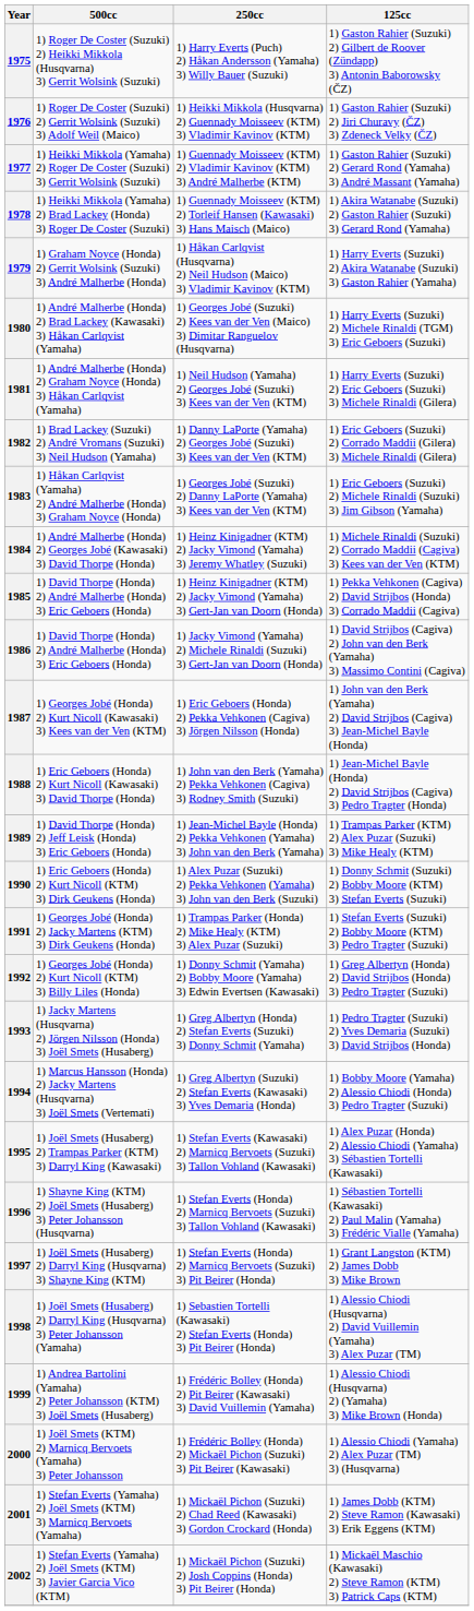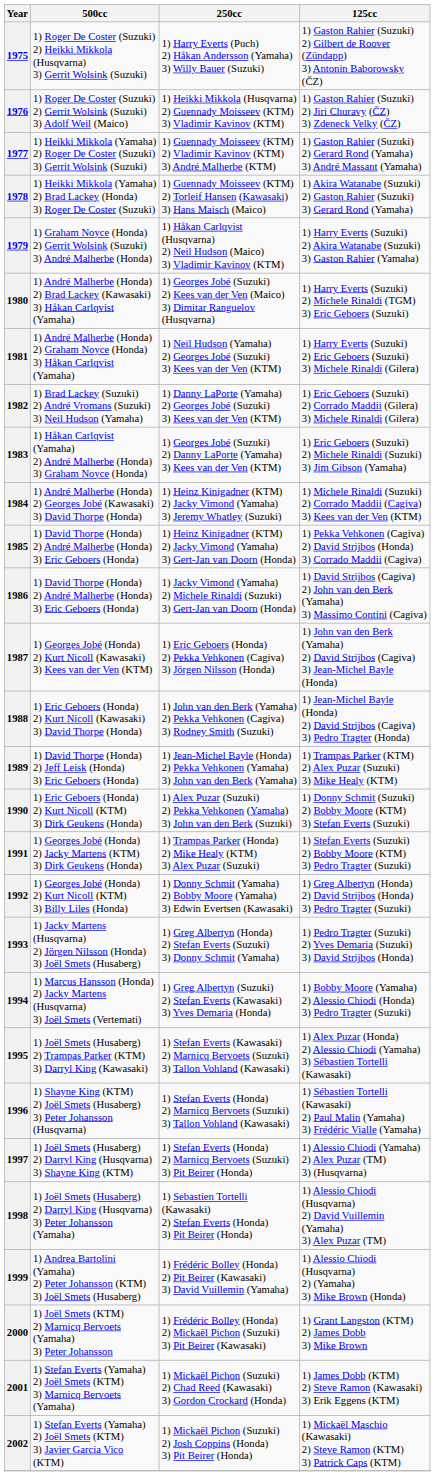 <table class="wikitable" style="font-size: 95%;">
 <tr>
 <th>Year</th>
 <th>500cc</th>
 <th>250cc</th>
 <th>125cc</th>
 </tr>
 <tr>
 <th align=center><a href='#'>1975</a></th>
 <td>1)  <a href='#'>Roger De Coster</a> (Suzuki)<br>2)  <a href='#'>Heikki Mikkola</a> (Husqvarna)<br>3)  <a href='#'>Gerrit Wolsink</a> (Suzuki)</td>
 <td>1)  <a href='#'>Harry Everts</a> (Puch)<br>2)  <a href='#'>Håkan Andersson</a> (Yamaha)<br>3)  <a href='#'>Willy Bauer</a>  (Suzuki)</td>
 <td>1)  <a href='#'>Gaston Rahier</a> (Suzuki)<br>2)  <a href='#'>Gilbert de Roover</a> (<a href='#'>Zündapp</a>)<br>3)  <a href='#'>Antonin Baborowsky</a> (ČZ)</td>
 </tr>
 <tr>
 <th align=center><a href='#'>1976</a></th>
 <td>1)  <a href='#'>Roger De Coster</a> (Suzuki)<br>2)  <a href='#'>Gerrit Wolsink</a> (Suzuki)<br>3)  <a href='#'>Adolf Weil</a> (Maico)</td>
 <td>1)  <a href='#'>Heikki Mikkola</a> (Husqvarna)<br>2)  <a href='#'>Guennady Moisseev</a> (KTM)<br>3)  <a href='#'>Vladimir Kavinov</a> (KTM)</td>
 <td>1)  <a href='#'>Gaston Rahier</a> (Suzuki)<br>2)  <a href='#'>Jiri Churavy</a> (<a href='#'>ČZ</a>)<br>3)  <a href='#'>Zdeneck Velky</a> (<a href='#'>ČZ</a>)</td>
 </tr>
 <tr>
 <th align=center><a href='#'>1977</a></th>
 <td>1)  <a href='#'>Heikki Mikkola</a> (Yamaha)<br>2)  <a href='#'>Roger De Coster</a> (Suzuki)<br>3)  <a href='#'>Gerrit Wolsink</a> (Suzuki)</td>
 <td>1)  <a href='#'>Guennady Moisseev</a> (KTM)<br>2)  <a href='#'>Vladimir Kavinov</a> (KTM)<br>3)  <a href='#'>André Malherbe</a>  (KTM)</td>
 <td>1)  <a href='#'>Gaston Rahier</a> (Suzuki)<br>2)  <a href='#'>Gerard Rond</a> (Yamaha)<br>3)  <a href='#'>André Massant</a> (Yamaha)</td>
 </tr>
 <tr>
 <th align=center><a href='#'>1978</a></th>
 <td>1)  <a href='#'>Heikki Mikkola</a> (Yamaha)<br>2)  <a href='#'>Brad Lackey</a> (Honda)<br>3)  <a href='#'>Roger De Coster</a> (Suzuki)</td>
 <td>1)  <a href='#'>Guennady Moisseev</a> (KTM)<br>2)  <a href='#'>Torleif Hansen</a> (<a href='#'>Kawasaki</a>)<br>3)  <a href='#'>Hans Maisch</a> (Maico)</td>
 <td>1)  <a href='#'>Akira Watanabe</a> (Suzuki)<br>2)  <a href='#'>Gaston Rahier</a> (Suzuki)<br>3)  <a href='#'>Gerard Rond</a> (Yamaha)</td>
 </tr>
 <tr>
 <th align=center><a href='#'>1979</a></th>
 <td>1)  <a href='#'>Graham Noyce</a> (Honda)<br>2)  <a href='#'>Gerrit Wolsink</a> (Suzuki)<br>3)  <a href='#'>André Malherbe</a> (Honda)</td>
 <td>1)  <a href='#'>Håkan Carlqvist</a> (Husqvarna)<br>2)  <a href='#'>Neil Hudson</a> (Maico)<br>3)  <a href='#'>Vladimir Kavinov</a> (KTM)</td>
 <td>1)  <a href='#'>Harry Everts</a> (Suzuki)<br>2)  <a href='#'>Akira Watanabe</a> (Suzuki)<br>3)  <a href='#'>Gaston Rahier</a> (Yamaha)</td>
 </tr>
 <tr>
 <th align=center>1980</th>
 <td>1)  <a href='#'>André Malherbe</a>  (Honda)<br>2)  <a href='#'>Brad Lackey</a> (Kawasaki)<br>3)  <a href='#'>Håkan Carlqvist</a> (Yamaha)</td>
 <td>1)  <a href='#'>Georges Jobé</a> (Suzuki)<br>2)  <a href='#'>Kees van der Ven</a> (Maico)<br>3)  <a href='#'>Dimitar Ranguelov</a> (Husqvarna)</td>
 <td>1)  <a href='#'>Harry Everts</a> (Suzuki)<br>2)  <a href='#'>Michele Rinaldi</a> (TGM)<br>3)  <a href='#'>Eric Geboers</a> (Suzuki)</td>
 </tr>
 <tr>
 <th align=center>1981</th>
 <td>1)  <a href='#'>André Malherbe</a>  (Honda)<br>2)  <a href='#'>Graham Noyce</a> (Honda)<br>3)  <a href='#'>Håkan Carlqvist</a> (Yamaha)</td>
 <td>1)  <a href='#'>Neil Hudson</a> (Yamaha)<br>2)  <a href='#'>Georges Jobé</a> (Suzuki)<br>3)  <a href='#'>Kees van der Ven</a> (KTM)</td>
 <td>1)  <a href='#'>Harry Everts</a> (Suzuki)<br>2)  <a href='#'>Eric Geboers</a> (Suzuki)<br>3)  <a href='#'>Michele Rinaldi</a> (Gilera)</td>
 </tr>
 <tr>
 <th align=center>1982</th>
 <td>1)  <a href='#'>Brad Lackey</a> (Suzuki)<br>2)  <a href='#'>André Vromans</a> (Suzuki)<br>3)  <a href='#'>Neil Hudson</a> (Yamaha)</td>
 <td>1)  <a href='#'>Danny LaPorte</a> (Yamaha)<br>2)  <a href='#'>Georges Jobé</a> (Suzuki)<br>3)  <a href='#'>Kees van der Ven</a> (KTM)</td>
 <td>1)  <a href='#'>Eric Geboers</a> (Suzuki)<br>2)  <a href='#'>Corrado Maddii</a> (Gilera)<br>3)  <a href='#'>Michele Rinaldi</a> (Gilera)</td>
 </tr>
 <tr>
 <th align=center>1983</th>
 <td>1)  <a href='#'>Håkan Carlqvist</a> (Yamaha)<br>2)  <a href='#'>André Malherbe</a> (Honda)<br>3)  <a href='#'>Graham Noyce</a> (Honda)</td>
 <td>1)  <a href='#'>Georges Jobé</a> (Suzuki)<br>2)  <a href='#'>Danny LaPorte</a> (Yamaha)<br>3)  <a href='#'>Kees van der Ven</a> (KTM)</td>
 <td>1)  <a href='#'>Eric Geboers</a> (Suzuki)<br>2)  <a href='#'>Michele Rinaldi</a> (Suzuki)<br>3)  <a href='#'>Jim Gibson</a> (Yamaha)</td>
 </tr>
 <tr>
 <th align=center>1984</th>
 <td>1)  <a href='#'>André Malherbe</a>  (Honda)<br>2)  <a href='#'>Georges Jobé</a> (Kawasaki)<br>3)  <a href='#'>David Thorpe</a> (Honda)</td>
 <td>1)  <a href='#'>Heinz Kinigadner</a> (KTM)<br>2)  <a href='#'>Jacky Vimond</a> (Yamaha)<br>3)  <a href='#'>Jeremy Whatley</a> (Suzuki)</td>
 <td>1)  <a href='#'>Michele Rinaldi</a> (Suzuki)<br>2)  <a href='#'>Corrado Maddii</a> (<a href='#'>Cagiva</a>)<br>3)  <a href='#'>Kees van der Ven</a> (KTM)</td>
 </tr>
 <tr>
 <th align=center>1985</th>
 <td>1)  <a href='#'>David Thorpe</a> (Honda)<br>2)  <a href='#'>André Malherbe</a>  (Honda)<br>3)  <a href='#'>Eric Geboers</a> (Honda)</td>
 <td>1)  <a href='#'>Heinz Kinigadner</a> (KTM)<br>2)  <a href='#'>Jacky Vimond</a> (Yamaha)<br>3)  <a href='#'>Gert-Jan van Doorn</a> (Honda)</td>
 <td>1)  <a href='#'>Pekka Vehkonen</a> (Cagiva)<br>2)  <a href='#'>David Strijbos</a> (Honda)<br>3)  <a href='#'>Corrado Maddii</a> (Cagiva)</td>
 </tr>
 <tr>
 <th align=center>1986</th>
 <td>1)  <a href='#'>David Thorpe</a> (Honda)<br>2)  <a href='#'>André Malherbe</a>  (Honda)<br>3)  <a href='#'>Eric Geboers</a> (Honda)</td>
 <td>1)  <a href='#'>Jacky Vimond</a> (Yamaha)<br>2)  <a href='#'>Michele Rinaldi</a> (Suzuki)<br>3)  <a href='#'>Gert-Jan van Doorn</a> (Honda)</td>
 <td>1)  <a href='#'>David Strijbos</a> (Cagiva)<br>2)  <a href='#'>John van den Berk</a> (Yamaha)<br>3)  <a href='#'>Massimo Contini</a> (Cagiva)</td>
 </tr>
 <tr>
 <th align=center>1987</th>
 <td>1)  <a href='#'>Georges Jobé</a> (Honda)<br>2)  <a href='#'>Kurt Nicoll</a> (Kawasaki)<br>3)  <a href='#'>Kees van der Ven</a> (KTM)</td>
 <td>1)  <a href='#'>Eric Geboers</a> (Honda)<br>2)  <a href='#'>Pekka Vehkonen</a> (Cagiva)<br>3)  <a href='#'>Jörgen Nilsson</a> (Honda)</td>
 <td>1)  <a href='#'>John van den Berk</a> (Yamaha)<br>2)  <a href='#'>David Strijbos</a> (Cagiva)<br>3)  <a href='#'>Jean-Michel Bayle</a> (Honda)</td>
 </tr>
 <tr>
 <th align=center>1988</th>
 <td>1)  <a href='#'>Eric Geboers</a> (Honda)<br>2)  <a href='#'>Kurt Nicoll</a> (Kawasaki)<br>3)  <a href='#'>David Thorpe</a> (Honda)</td>
 <td>1)  <a href='#'>John van den Berk</a> (Yamaha)<br>2)  <a href='#'>Pekka Vehkonen</a> (Cagiva)<br>3)  <a href='#'>Rodney Smith</a> (Suzuki)</td>
 <td>1)  <a href='#'>Jean-Michel Bayle</a> (Honda)<br>2)  <a href='#'>David Strijbos</a> (Cagiva)<br>3)  <a href='#'>Pedro Tragter</a> (Honda)</td>
 </tr>
 <tr>
 <th align=center>1989</th>
 <td>1)  <a href='#'>David Thorpe</a> (Honda)<br>2)  <a href='#'>Jeff Leisk</a> (Honda)<br>3)  <a href='#'>Eric Geboers</a> (Honda)</td>
 <td>1)  <a href='#'>Jean-Michel Bayle</a> (Honda)<br>2)  <a href='#'>Pekka Vehkonen</a> (Yamaha)<br>3)  <a href='#'>John van den Berk</a> (Yamaha)</td>
 <td>1)  <a href='#'>Trampas Parker</a> (KTM)<br>2)  <a href='#'>Alex Puzar</a> (Suzuki)<br>3)  <a href='#'>Mike Healy</a> (KTM)</td>
 </tr>
 <tr>
 <th align=center>1990</th>
 <td>1)  <a href='#'>Eric Geboers</a> (Honda)<br>2)  <a href='#'>Kurt Nicoll</a> (KTM)<br>3)  <a href='#'>Dirk Geukens</a> (Honda)</td>
 <td>1)  <a href='#'>Alex Puzar</a> (Suzuki)<br>2)  <a href='#'>Pekka Vehkonen</a> (<a href='#'>Yamaha</a>)<br>3)  <a href='#'>John van den Berk</a> (Suzuki)</td>
 <td>1)  <a href='#'>Donny Schmit</a> (Suzuki)<br>2)  <a href='#'>Bobby Moore</a> (KTM)<br>3)  <a href='#'>Stefan Everts</a> (Suzuki)</td>
 </tr>
 <tr>
 <th align=center>1991</th>
 <td>1)  <a href='#'>Georges Jobé</a> (Honda)<br>2)  <a href='#'>Jacky Martens</a> (KTM)<br>3)  <a href='#'>Dirk Geukens</a> (Honda)</td>
 <td>1)  <a href='#'>Trampas Parker</a> (Honda)<br>2)  <a href='#'>Mike Healy</a> (KTM)<br>3)  <a href='#'>Alex Puzar</a> (Suzuki)</td>
 <td>1)  <a href='#'>Stefan Everts</a> (Suzuki)<br>2)  <a href='#'>Bobby Moore</a> (KTM)<br>3)  <a href='#'>Pedro Tragter</a> (Suzuki)</td>
 </tr>
 <tr>
 <th align=center>1992</th>
 <td>1)  <a href='#'>Georges Jobé</a> (Honda)<br>2)  <a href='#'>Kurt Nicoll</a> (KTM)<br>3)  <a href='#'>Billy Liles</a> (Honda)</td>
 <td>1)  <a href='#'>Donny Schmit</a> (Yamaha)<br>2)  <a href='#'>Bobby Moore</a> (Yamaha)<br>3)  Edwin Evertsen (Kawasaki)</td>
 <td>1)  <a href='#'>Greg Albertyn</a> (Honda)<br>2)  <a href='#'>David Strijbos</a> (Honda)<br>3)  <a href='#'>Pedro Tragter</a> (Suzuki)</td>
 </tr>
 <tr>
 <th align=center>1993</th>
 <td>1)  <a href='#'>Jacky Martens</a> (Husqvarna)<br>2)  <a href='#'>Jörgen Nilsson</a> (Honda)<br>3)  <a href='#'>Joël Smets</a> (Husaberg)</td>
 <td>1)  <a href='#'>Greg Albertyn</a> (Honda)<br>2)  <a href='#'>Stefan Everts</a> (Suzuki)<br>3)  <a href='#'>Donny Schmit</a> (Yamaha)</td>
 <td>1)  <a href='#'>Pedro Tragter</a> (Suzuki)<br>2)  <a href='#'>Yves Demaria</a> (Suzuki)<br>3)  <a href='#'>David Strijbos</a> (Honda)</td>
 </tr>
 <tr>
 <th align=center>1994</th>
 <td>1)  <a href='#'>Marcus Hansson</a> (Honda)<br>2)  <a href='#'>Jacky Martens</a> (Husqvarna)<br>3)  <a href='#'>Joël Smets</a> (Vertemati)</td>
 <td>1)  <a href='#'>Greg Albertyn</a> (Suzuki)<br>2)   <a href='#'>Stefan Everts</a> (Kawasaki)<br>3)   <a href='#'>Yves Demaria</a> (Honda)</td>
 <td>1)  <a href='#'>Bobby Moore</a> (Yamaha)<br>2)  <a href='#'>Alessio Chiodi</a> (Honda)<br>3)  <a href='#'>Pedro Tragter</a> (Suzuki)</td>
 </tr>
 <tr>
 <th align=center>1995</th>
 <td>1)  <a href='#'>Joël Smets</a> (Husaberg)<br>2)  <a href='#'>Trampas Parker</a> (KTM)<br>3)  <a href='#'>Darryl King</a> (Kawasaki)</td>
 <td>1)  <a href='#'>Stefan Everts</a> (Kawasaki)<br>2)  <a href='#'>Marnicq Bervoets</a> (Suzuki)<br>3)  <a href='#'>Tallon Vohland</a> (Kawasaki)</td>
 <td>1)  <a href='#'>Alex Puzar</a> (Honda)<br>2)  <a href='#'>Alessio Chiodi</a> (Yamaha)<br>3)  <a href='#'>Sébastien Tortelli</a> (Kawasaki)</td>
 </tr>
 <tr>
 <th align=center>1996</th>
 <td>1)  <a href='#'>Shayne King</a> (KTM)<br>2)  <a href='#'>Joël Smets</a> (Husaberg)<br>3)  <a href='#'>Peter Johansson</a> (Husqvarna)</td>
 <td>1)  <a href='#'>Stefan Everts</a> (Honda)<br>2)  <a href='#'>Marnicq Bervoets</a> (Suzuki)<br>3)  <a href='#'>Tallon Vohland</a> (Kawasaki)</td>
 <td>1)  <a href='#'>Sébastien Tortelli</a> (Kawasaki)<br>2)  <a href='#'>Paul Malin</a> (Yamaha)<br>3)  <a href='#'>Frédéric Vialle</a> (Yamaha)</td>
 </tr>
 <tr>
 <th align=center>1997</th>
 <td>1)  <a href='#'>Joël Smets</a> (Husaberg)<br>2)  <a href='#'>Darryl King</a> (Husqvarna)<br>3)  <a href='#'>Shayne King</a> (KTM)</td>
 <td>1)  <a href='#'>Stefan Everts</a> (Honda)<br>2)  <a href='#'>Marnicq Bervoets</a> (Suzuki)<br>3)  <a href='#'>Pit Beirer</a> (Honda)</td>
-<td>1)  <a href='#'>Grant Langston</a> (KTM)<br>2)  <a href='#'>James Dobb</a><br>3)  <a href='#'>Mike Brown</a></td>
+<td>1)  <a href='#'>Alessio Chiodi</a> (Yamaha)<br>2)  <a href='#'>Alex Puzar</a> (TM)<br>3)   (Husqvarna)</td>
 </tr>
 <tr>
 <th align=center>1998</th>
 <td>1)  <a href='#'>Joël Smets</a> (<a href='#'>Husaberg</a>)<br>2)  <a href='#'>Darryl King</a> (Husqvarna)<br>3)  <a href='#'>Peter Johansson</a> (Yamaha)</td>
 <td>1)  <a href='#'>Sebastien Tortelli</a> (Kawasaki)<br>2)  <a href='#'>Stefan Everts</a> (Honda)<br>3)  <a href='#'>Pit Beirer</a> (Honda)</td>
 <td>1)  <a href='#'>Alessio Chiodi</a> (Husqvarna)<br>2)  <a href='#'>David Vuillemin</a> (Yamaha)<br>3)  <a href='#'>Alex Puzar</a> (TM)</td>
 </tr>
 <tr>
 <th align=center>1999</th>
 <td>1)  <a href='#'>Andrea Bartolini</a> (Yamaha)<br>2)  <a href='#'>Peter Johansson</a> (KTM)<br>3)  <a href='#'>Joël Smets</a> (Husaberg)</td>
 <td>1)  <a href='#'>Frédéric Bolley</a> (Honda)<br>2)  <a href='#'>Pit Beirer</a> (Kawasaki)<br>3)  <a href='#'>David Vuillemin</a> (Yamaha)</td>
 <td>1)  <a href='#'>Alessio Chiodi</a> (Husqvarna)<br>2)   (Yamaha)<br>3)  <a href='#'>Mike Brown</a> (Honda)</td>
 </tr>
 <tr>
 <th align=center>2000</th>
 <td>1)  <a href='#'>Joël Smets</a> (KTM)<br>2)  <a href='#'>Marnicq Bervoets</a> (Yamaha)<br>3)  <a href='#'>Peter Johansson</a></td>
 <td>1)  <a href='#'>Frédéric Bolley</a> (Honda)<br>2)  <a href='#'>Mickaël Pichon</a> (Suzuki)<br>3)  <a href='#'>Pit Beirer</a> (Kawasaki)</td>
-<td>1)  <a href='#'>Alessio Chiodi</a> (Yamaha)<br>2)  <a href='#'>Alex Puzar</a> (TM)<br>3)   (Husqvarna)</td>
+<td>1)  <a href='#'>Grant Langston</a> (KTM)<br>2)  <a href='#'>James Dobb</a><br>3)  <a href='#'>Mike Brown</a></td>
 </tr>
 <tr>
 <th align=center>2001</th>
 <td>1)  <a href='#'>Stefan Everts</a> (Yamaha)<br>2)  <a href='#'>Joël Smets</a> (KTM)<br>3)  <a href='#'>Marnicq Bervoets</a> (Yamaha)</td>
 <td>1)  <a href='#'>Mickaël Pichon</a> (Suzuki)<br>2)  <a href='#'>Chad Reed</a> (Kawasaki)<br>3)  <a href='#'>Gordon Crockard</a> (Honda)</td>
 <td>1)  <a href='#'>James Dobb</a> (KTM)<br>2)  <a href='#'>Steve Ramon</a> (Kawasaki)<br>3)  Erik Eggens (KTM)</td>
 </tr>
 <tr>
 <th align=center>2002</th>
 <td>1)  <a href='#'>Stefan Everts</a> (Yamaha)<br>2)  <a href='#'>Joël Smets</a> (KTM)<br>3)  <a href='#'>Javier Garcia Vico</a> (KTM)</td>
 <td>1)  <a href='#'>Mickaël Pichon</a> (Suzuki)<br>2)  <a href='#'>Josh Coppins</a> (Honda)<br>3)  <a href='#'>Pit Beirer</a> (Honda)</td>
 <td>1)  <a href='#'>Mickaël Maschio</a> (Kawasaki)<br>2)  <a href='#'>Steve Ramon</a> (KTM)<br>3)  <a href='#'>Patrick Caps</a> (KTM)</td>
 </tr>
 <tr>
 </tr>
 </table>
